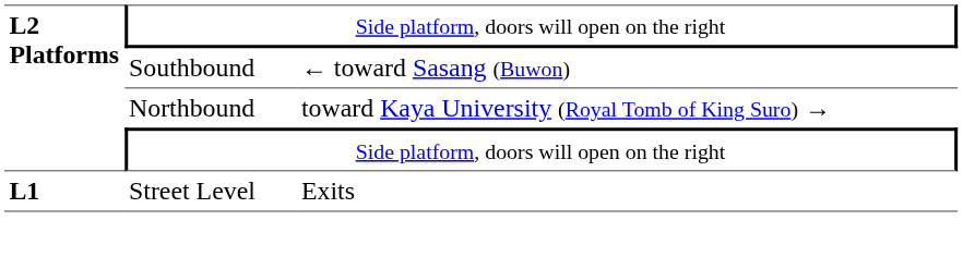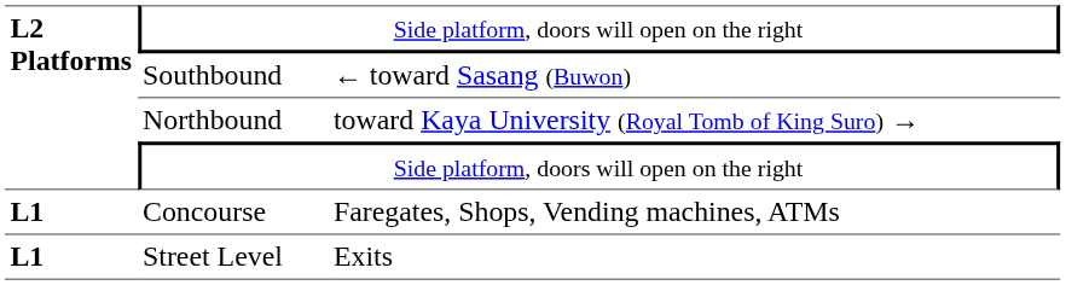 <table table border=0 cellspacing=0 cellpadding=3>
 <tr>
 <td style="border-top:solid 1px gray;border-bottom:solid 1px gray;" rowspan=4 valign=top><strong>L2<br>Platforms</strong></td>
 <td style="border-top:solid 1px gray;border-right:solid 2px black;border-left:solid 2px black;border-bottom:solid 2px black;text-align:center;" colspan=2><small><a href='#'>Side platform</a>, doors will open on the right</small></td>
 </tr>
 <tr>
 <td style="border-bottom:solid 1px gray;">Southbound</td>
 <td style="border-bottom:solid 1px gray;">←  toward <a href='#'>Sasang</a> <small>(<a href='#'>Buwon</a>)</small></td>
 </tr>
 <tr>
 <td>Northbound</td>
 <td>  toward <a href='#'>Kaya University</a> <small>(<a href='#'>Royal Tomb of King Suro</a>)</small> →</td>
 </tr>
 <tr>
 <td style="border-top:solid 2px black;border-right:solid 2px black;border-left:solid 2px black;border-bottom:solid 1px gray;text-align:center;" colspan=2><small><a href='#'>Side platform</a>, doors will open on the right</small></td>
 </tr>
 <tr>
 <td style="border-bottom:solid 1px gray;" width=50 valign=top><strong>L1</strong></td>
+<td style="border-bottom:solid 1px gray;" width=100 valign=top>Concourse</td>
+<td style="border-bottom:solid 1px gray;" width=400 valign=top>Faregates, Shops, Vending machines, ATMs</td>
+</tr>
+<tr>
+<td style="border-bottom:solid 1px gray;" width=50 valign=top><strong>L1</strong></td>
 <td style="border-bottom:solid 1px gray;" width=100 valign=top>Street Level</td>
 <td style="border-bottom:solid 1px gray;" width=400 valign=top>Exits</td>
 </tr>
 </table>
